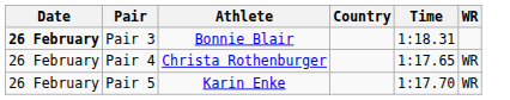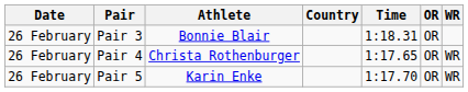 <table class="wikitable" style="text-align:center">
 <tr>
 <th>Date</th>
 <th>Pair</th>
 <th>Athlete</th>
 <th>Country</th>
 <th>Time</th>
+<th>OR</th>
 <th>WR</th>
 </tr>
 <tr>
-<td><strong>26 February</strong></td>
+<td>26 February</td>
 <td>Pair 3</td>
 <td><a href='#'>Bonnie Blair</a></td>
 <td></td>
 <td>1:18.31</td>
+<td>OR</td>
 <td></td>
 </tr>
 <tr>
 <td>26 February</td>
 <td>Pair 4</td>
 <td><a href='#'>Christa Rothenburger</a></td>
 <td></td>
 <td>1:17.65</td>
+<td>OR</td>
 <td>WR</td>
 </tr>
 <tr>
 <td>26 February</td>
 <td>Pair 5</td>
 <td><a href='#'>Karin Enke</a></td>
 <td></td>
 <td>1:17.70</td>
+<td>OR</td>
 <td>WR</td>
 </tr>
 </table>
